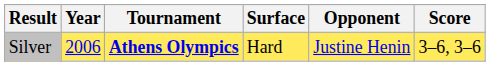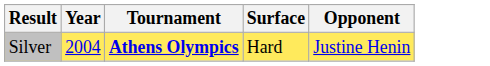 <table class="sortable wikitable">
 <tr>
 <th>Result</th>
 <th>Year</th>
 <th>Tournament</th>
 <th>Surface</th>
 <th>Opponent</th>
-<th class="unsortable">Score</th>
 </tr>
 <tr bgcolor=FFEA5C>
 <td bgcolor=silver>Silver</td>
-<td><a href='#'>2006</a></td>
+<td><a href='#'>2004</a></td>
 <td><strong><a href='#'>Athens Olympics</a></strong></td>
 <td>Hard</td>
 <td> <a href='#'>Justine Henin</a></td>
-<td>3–6, 3–6</td>
 </tr>
 </table>
